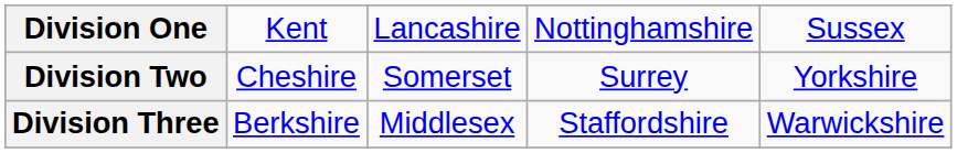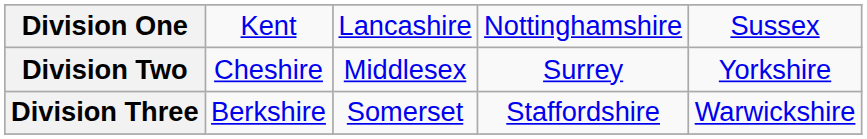 <table class="wikitable" style="text-align: center" style="font-size: 95%; border: 1px #aaaaaa solid; border-collapse: collapse; clear:center;">
 <tr>
 <th>Division One</th>
 <td><a href='#'>Kent</a></td>
 <td><a href='#'>Lancashire</a></td>
 <td><a href='#'>Nottinghamshire</a></td>
 <td><a href='#'>Sussex</a></td>
 </tr>
 <tr>
 <th>Division Two</th>
 <td><a href='#'>Cheshire</a></td>
-<td><a href='#'>Somerset</a></td>
+<td><a href='#'>Middlesex</a></td>
 <td><a href='#'>Surrey</a></td>
 <td><a href='#'>Yorkshire</a></td>
 </tr>
 <tr>
 <th>Division Three</th>
 <td><a href='#'>Berkshire</a></td>
-<td><a href='#'>Middlesex</a></td>
+<td><a href='#'>Somerset</a></td>
 <td><a href='#'>Staffordshire</a></td>
 <td><a href='#'>Warwickshire</a></td>
 </tr>
 </table>
